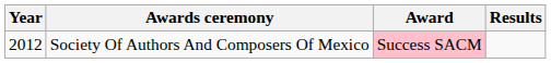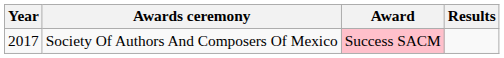 <table class="wikitable">
 <tr>
 <th>Year</th>
 <th>Awards ceremony</th>
 <th>Award</th>
 <th>Results</th>
 </tr>
 <tr>
-<td>2012</td>
+<td>2017</td>
 <td>Society Of Authors And Composers Of Mexico</td>
 <td style="background: pink;">Success SACM</td>
 <td></td>
 </tr>
 </table>
